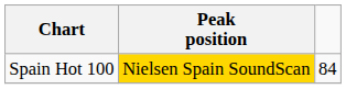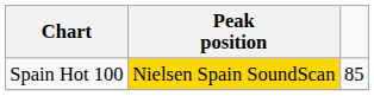 <table class="wikitable">
 <tr>
 <th align="center">Chart</th>
 <th align="center">Peak<br>position</th>
 </tr>
 <tr>
 <td align="left">Spain Hot 100</td>
 <td align="left" style="background: gold;">Nielsen Spain SoundScan</td>
-<td align="center">84</td>
+<td align="center">85</td>
 </tr>
 <tr>
 </tr>
 </table>
